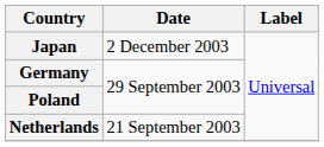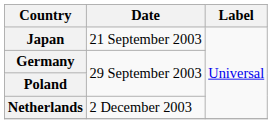 <table class="wikitable plainrowheaders">
 <tr>
 <th scope="col">Country</th>
 <th scope="col">Date</th>
 <th scope="col">Label</th>
 </tr>
 <tr>
 <th scope="row">Japan</th>
-<td>2 December 2003</td>
+<td>21 September 2003</td>
 <td rowspan="4"><a href='#'>Universal</a></td>
 </tr>
 <tr>
 <th scope="row">Germany</th>
 <td rowspan="2">29 September 2003</td>
 </tr>
 <tr>
 <th scope="row">Poland</th>
 </tr>
 <tr>
 <th scope="row">Netherlands</th>
-<td>21 September 2003</td>
+<td>2 December 2003</td>
 </tr>
 <tr>
 </tr>
 </table>
